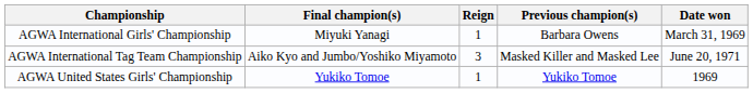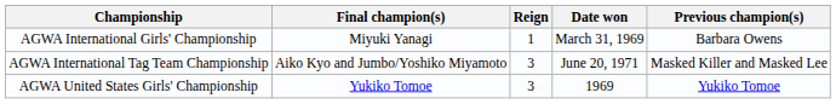 <table class="wikitable" style="text-align:center; background:#fcfdff; font-size:85%;">
 <tr>
 <th>Championship</th>
 <th>Final champion(s)</th>
 <th>Reign</th>
+<th>Date won</th>
 <th>Previous champion(s)</th>
-<th>Date won</th>
 </tr>
 <tr>
 <td>AGWA International Girls' Championship</td>
 <td>Miyuki Yanagi</td>
 <td>1</td>
+<td>March 31, 1969</td>
 <td>Barbara Owens</td>
-<td>March 31, 1969</td>
 </tr>
 <tr>
 <td>AGWA International Tag Team Championship</td>
 <td>Aiko Kyo and Jumbo/Yoshiko Miyamoto</td>
 <td>3<br></td>
+<td>June 20, 1971</td>
 <td>Masked Killer and Masked Lee</td>
-<td>June 20, 1971</td>
 </tr>
 <tr>
 <td>AGWA United States Girls' Championship</td>
 <td><a href='#'>Yukiko Tomoe</a></td>
-<td>1</td>
+<td>3</td>
+<td>1969</td>
 <td><a href='#'>Yukiko Tomoe</a></td>
-<td>1969</td>
 </tr>
 </table>
